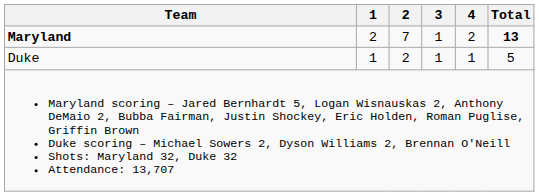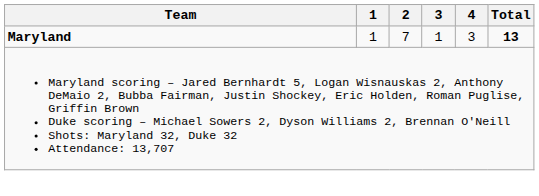 <table class="wikitable" style="text-align:center; max-width:40em">
 <tr>
 <th>Team</th>
 <th style="width:2em">1</th>
 <th style="width:2em">2</th>
 <th style="width:2em">3</th>
 <th style="width:2em">4</th>
 <th style="width:2em">Total</th>
 </tr>
 <tr>
 <td style="text-align:left"><strong>Maryland</strong></td>
-<td>2</td>
+<td>1</td>
 <td>7</td>
 <td>1</td>
-<td>2</td>
+<td>3</td>
 <td><strong>13</strong></td>
-</tr>
-<tr>
-<td style="text-align:left">Duke</td>
-<td>1</td>
-<td>2</td>
-<td>1</td>
-<td>1</td>
-<td>5</td>
 </tr>
 <tr>
 <td colspan=6 style="text-align:left; font-size:88%;"><br><ul><li>Maryland scoring – Jared Bernhardt 5, Logan Wisnauskas 2, Anthony DeMaio 2, Bubba Fairman, Justin Shockey, Eric Holden, Roman Puglise, Griffin Brown</li><li>Duke scoring – Michael Sowers 2, Dyson Williams 2, Brennan O'Neill</li><li>Shots: Maryland 32, Duke 32</li><li>Attendance: 13,707</li></ul></td>
 </tr>
 </table>
